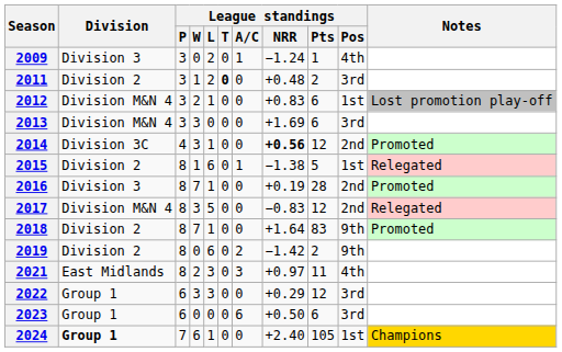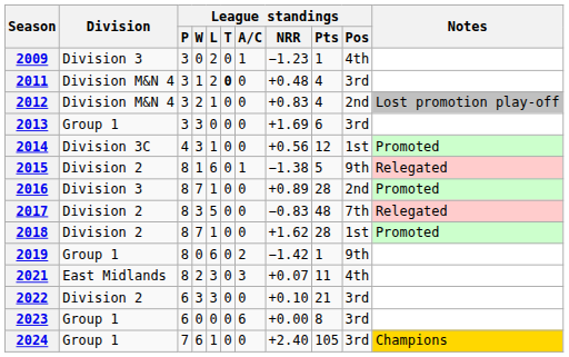 <table class="wikitable sortable">
 <tr>
 <th scope="col" rowspan="2">Season</th>
 <th scope="col" rowspan="2">Division</th>
 <th scope="col" colspan="8">League standings</th>
 <th scope="col" rowspan="2">Notes</th>
 </tr>
 <tr>
 <th scope="col">P</th>
 <th scope="col">W</th>
 <th scope="col">L</th>
 <th scope="col">T</th>
 <th scope="col">A/C</th>
 <th scope="col">NRR</th>
 <th scope="col">Pts</th>
 <th scope="col">Pos</th>
 </tr>
 <tr>
 <th scope="row"><a href='#'>2009</a></th>
 <td>Division 3</td>
 <td>3</td>
 <td>0</td>
 <td>2</td>
 <td>0</td>
 <td>1</td>
-<td>−1.24</td>
+<td>−1.23</td>
 <td>1</td>
 <td>4th</td>
 <td style="background: white;"></td>
 </tr>
 <tr>
 <th scope="row"><a href='#'>2011</a></th>
-<td>Division 2</td>
+<td>Division M&N 4</td>
 <td>3</td>
 <td>1</td>
 <td>2</td>
 <td><strong>0</strong></td>
 <td>0</td>
 <td>+0.48</td>
-<td>2</td>
+<td>4</td>
 <td>3rd</td>
 <td style="background: white;"></td>
 </tr>
 <tr>
 <th scope="row"><a href='#'>2012</a></th>
 <td>Division M&N 4</td>
 <td>3</td>
 <td>2</td>
 <td>1</td>
 <td>0</td>
 <td>0</td>
 <td>+0.83</td>
-<td>6</td>
-<td>1st</td>
+<td>4</td>
+<td>2nd</td>
 <td style="background: silver;">Lost promotion play-off</td>
 </tr>
 <tr>
 <th scope="row"><a href='#'>2013</a></th>
-<td>Division M&N 4</td>
+<td>Group 1</td>
 <td>3</td>
 <td>3</td>
 <td>0</td>
 <td>0</td>
 <td>0</td>
 <td>+1.69</td>
 <td>6</td>
 <td>3rd</td>
 <td style="background: white;"></td>
 </tr>
 <tr>
 <th scope="row"><a href='#'>2014</a></th>
 <td>Division 3C</td>
 <td>4</td>
 <td>3</td>
 <td>1</td>
 <td>0</td>
 <td>0</td>
-<td><strong>+0.56</strong></td>
+<td>+0.56</td>
 <td>12</td>
-<td>2nd</td>
+<td>1st</td>
 <td style="background: #cfc;">Promoted</td>
 </tr>
 <tr>
 <th scope="row"><a href='#'>2015</a></th>
 <td>Division 2</td>
 <td>8</td>
 <td>1</td>
 <td>6</td>
 <td>0</td>
 <td>1</td>
 <td>−1.38</td>
 <td>5</td>
-<td>1st</td>
+<td>9th</td>
 <td style="background: #ffcccc;">Relegated</td>
 </tr>
 <tr>
 <th scope="row"><a href='#'>2016</a></th>
 <td>Division 3</td>
 <td>8</td>
 <td>7</td>
 <td>1</td>
 <td>0</td>
 <td>0</td>
-<td>+0.19</td>
+<td>+0.89</td>
 <td>28</td>
 <td>2nd</td>
 <td style="background: #cfc;">Promoted</td>
 </tr>
 <tr>
 <th scope="row"><a href='#'>2017</a></th>
-<td>Division M&N 4</td>
+<td>Division 2</td>
 <td>8</td>
 <td>3</td>
 <td>5</td>
 <td>0</td>
 <td>0</td>
 <td>−0.83</td>
-<td>12</td>
-<td>2nd</td>
+<td>48</td>
+<td>7th</td>
 <td style="background: #ffcccc;">Relegated</td>
 </tr>
 <tr>
 <th scope="row"><a href='#'>2018</a></th>
 <td>Division 2</td>
 <td>8</td>
 <td>7</td>
 <td>1</td>
 <td>0</td>
 <td>0</td>
-<td>+1.64</td>
-<td>83</td>
-<td>9th</td>
+<td>+1.62</td>
+<td>28</td>
+<td>1st</td>
 <td style="background: #cfc;">Promoted</td>
 </tr>
 <tr>
 <th scope="row"><a href='#'>2019</a></th>
-<td>Division 2</td>
+<td>Group 1</td>
 <td>8</td>
 <td>0</td>
 <td>6</td>
 <td>0</td>
 <td>2</td>
 <td>−1.42</td>
-<td>2</td>
+<td>1</td>
 <td>9th</td>
 <td style="background: white;"></td>
 </tr>
 <tr>
 <th scope="row"><a href='#'>2021</a></th>
 <td>East Midlands</td>
 <td>8</td>
 <td>2</td>
 <td>3</td>
 <td>0</td>
 <td>3</td>
-<td>+0.97</td>
+<td>+0.07</td>
 <td>11</td>
 <td>4th</td>
 <td style="background: white;"></td>
 </tr>
 <tr>
 <th scope="row"><a href='#'>2022</a></th>
-<td>Group 1</td>
+<td>Division 2</td>
 <td>6</td>
 <td>3</td>
 <td>3</td>
 <td>0</td>
 <td>0</td>
-<td>+0.29</td>
-<td>12</td>
+<td>+0.10</td>
+<td>21</td>
 <td>3rd</td>
 <td style="background: white;"></td>
 </tr>
 <tr>
 <th scope="row"><a href='#'>2023</a></th>
 <td>Group 1</td>
 <td>6</td>
 <td>0</td>
 <td>0</td>
 <td>0</td>
 <td>6</td>
-<td>+0.50</td>
-<td>6</td>
+<td>+0.00</td>
+<td>8</td>
 <td>3rd</td>
 <td style="background: white;"></td>
 </tr>
 <tr>
 <th scope="row"><a href='#'>2024</a></th>
-<td><strong>Group 1</strong></td>
+<td>Group 1</td>
 <td>7</td>
 <td>6</td>
 <td>1</td>
 <td>0</td>
 <td>0</td>
 <td>+2.40</td>
 <td>105</td>
-<td>1st</td>
+<td>3rd</td>
 <td style="background: gold;">Champions</td>
 </tr>
 </table>
